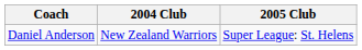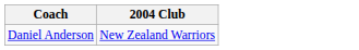 <table class="wikitable sortable">
 <tr>
 <th>Coach</th>
 <th>2004 Club</th>
-<th>2005 Club</th>
 </tr>
 <tr>
 <td><a href='#'>Daniel Anderson</a></td>
 <td> <a href='#'>New Zealand Warriors</a></td>
-<td> <a href='#'>Super League</a>: <a href='#'>St. Helens</a></td>
 </tr>
 </table>
